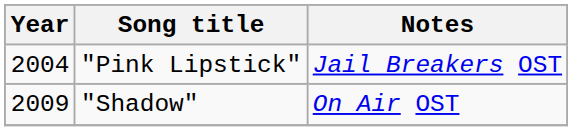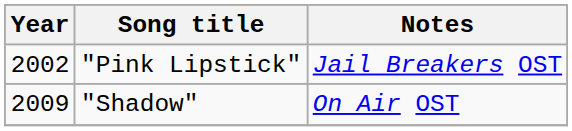 <table class="wikitable sortable">
 <tr>
 <th>Year</th>
 <th>Song title</th>
 <th>Notes</th>
 </tr>
 <tr>
-<td>2004</td>
+<td>2002</td>
 <td>"Pink Lipstick" </td>
 <td><em><a href='#'>Jail Breakers</a></em> <a href='#'>OST</a></td>
 </tr>
 <tr>
 <td>2009</td>
 <td>"Shadow" </td>
 <td><em><a href='#'>On Air</a></em> <a href='#'>OST</a></td>
 </tr>
 <tr>
 </tr>
 </table>
